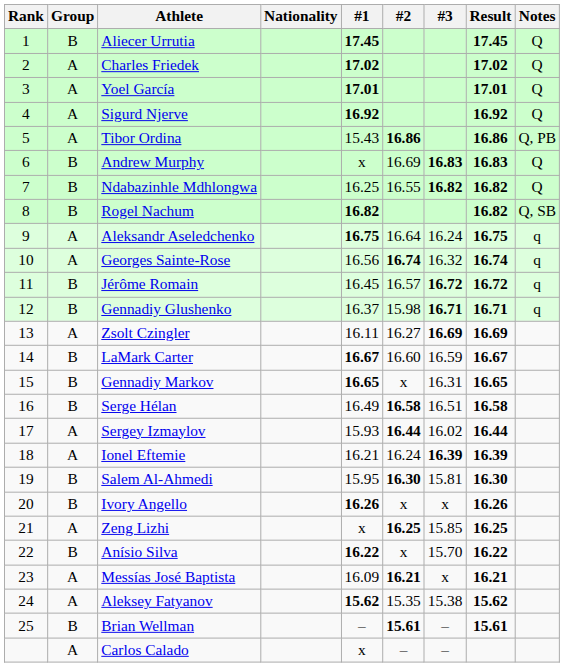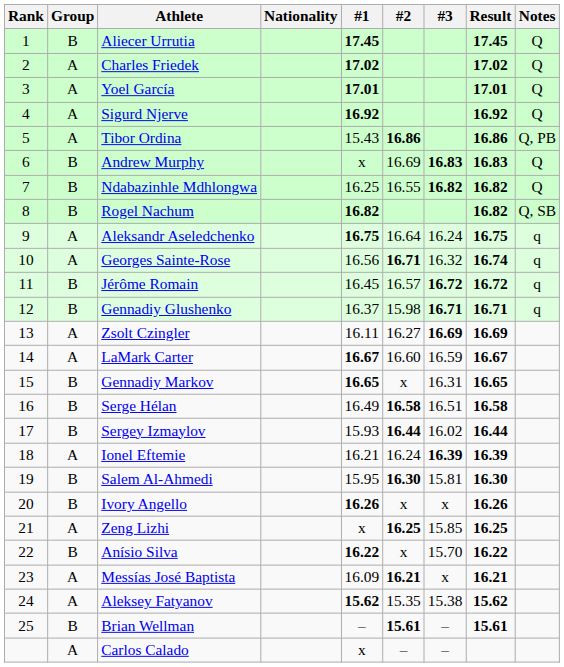 <table class="wikitable sortable" style="text-align:center">
 <tr>
 <th>Rank</th>
 <th>Group</th>
 <th>Athlete</th>
 <th>Nationality</th>
 <th>#1</th>
 <th>#2</th>
 <th>#3</th>
 <th>Result</th>
 <th>Notes</th>
 </tr>
 <tr bgcolor=ccffcc>
 <td>1</td>
 <td>B</td>
 <td align=left><a href='#'>Aliecer Urrutia</a></td>
 <td align=left></td>
 <td><strong>17.45</strong></td>
 <td></td>
 <td></td>
 <td><strong>17.45</strong></td>
 <td>Q</td>
 </tr>
 <tr bgcolor=ccffcc>
 <td>2</td>
 <td>A</td>
 <td align=left><a href='#'>Charles Friedek</a></td>
 <td align=left></td>
 <td><strong>17.02</strong></td>
 <td></td>
 <td></td>
 <td><strong>17.02</strong></td>
 <td>Q</td>
 </tr>
 <tr bgcolor=ccffcc>
 <td>3</td>
 <td>A</td>
 <td align=left><a href='#'>Yoel García</a></td>
 <td align=left></td>
 <td><strong>17.01</strong></td>
 <td></td>
 <td></td>
 <td><strong>17.01</strong></td>
 <td>Q</td>
 </tr>
 <tr bgcolor=ccffcc>
 <td>4</td>
 <td>A</td>
 <td align=left><a href='#'>Sigurd Njerve</a></td>
 <td align=left></td>
 <td><strong>16.92</strong></td>
 <td></td>
 <td></td>
 <td><strong>16.92</strong></td>
 <td>Q</td>
 </tr>
 <tr bgcolor=ccffcc>
 <td>5</td>
 <td>A</td>
 <td align=left><a href='#'>Tibor Ordina</a></td>
 <td align=left></td>
 <td>15.43</td>
 <td><strong>16.86</strong></td>
 <td></td>
 <td><strong>16.86</strong></td>
 <td>Q, PB</td>
 </tr>
 <tr bgcolor=ccffcc>
 <td>6</td>
 <td>B</td>
 <td align=left><a href='#'>Andrew Murphy</a></td>
 <td align=left></td>
 <td>x</td>
 <td>16.69</td>
 <td><strong>16.83</strong></td>
 <td><strong>16.83</strong></td>
 <td>Q</td>
 </tr>
 <tr bgcolor=ccffcc>
 <td>7</td>
 <td>B</td>
 <td align=left><a href='#'>Ndabazinhle Mdhlongwa</a></td>
 <td align=left></td>
 <td>16.25</td>
 <td>16.55</td>
 <td><strong>16.82</strong></td>
 <td><strong>16.82</strong></td>
 <td>Q</td>
 </tr>
 <tr bgcolor=ccffcc>
 <td>8</td>
 <td>B</td>
 <td align=left><a href='#'>Rogel Nachum</a></td>
 <td align=left></td>
 <td><strong>16.82</strong></td>
 <td></td>
 <td></td>
 <td><strong>16.82</strong></td>
 <td>Q, SB</td>
 </tr>
 <tr bgcolor=ddffdd>
 <td>9</td>
 <td>A</td>
 <td align=left><a href='#'>Aleksandr Aseledchenko</a></td>
 <td align=left></td>
 <td><strong>16.75</strong></td>
 <td>16.64</td>
 <td>16.24</td>
 <td><strong>16.75</strong></td>
 <td>q</td>
 </tr>
 <tr bgcolor=ddffdd>
 <td>10</td>
 <td>A</td>
 <td align=left><a href='#'>Georges Sainte-Rose</a></td>
 <td align=left></td>
 <td>16.56</td>
-<td><strong>16.74</strong></td>
+<td><strong>16.71</strong></td>
 <td>16.32</td>
 <td><strong>16.74</strong></td>
 <td>q</td>
 </tr>
 <tr bgcolor=ddffdd>
 <td>11</td>
 <td>B</td>
 <td align=left><a href='#'>Jérôme Romain</a></td>
 <td align=left></td>
 <td>16.45</td>
 <td>16.57</td>
 <td><strong>16.72</strong></td>
 <td><strong>16.72</strong></td>
 <td>q</td>
 </tr>
 <tr bgcolor=ddffdd>
 <td>12</td>
 <td>B</td>
 <td align=left><a href='#'>Gennadiy Glushenko</a></td>
 <td align=left></td>
 <td>16.37</td>
 <td>15.98</td>
 <td><strong>16.71</strong></td>
 <td><strong>16.71</strong></td>
 <td>q</td>
 </tr>
 <tr>
 <td>13</td>
 <td>A</td>
 <td align=left><a href='#'>Zsolt Czingler</a></td>
 <td align=left></td>
 <td>16.11</td>
 <td>16.27</td>
 <td><strong>16.69</strong></td>
 <td><strong>16.69</strong></td>
 <td></td>
 </tr>
 <tr>
 <td>14</td>
-<td>B</td>
+<td>A</td>
 <td align=left><a href='#'>LaMark Carter</a></td>
 <td align=left></td>
 <td><strong>16.67</strong></td>
 <td>16.60</td>
 <td>16.59</td>
 <td><strong>16.67</strong></td>
 <td></td>
 </tr>
 <tr>
 <td>15</td>
 <td>B</td>
 <td align=left><a href='#'>Gennadiy Markov</a></td>
 <td align=left></td>
 <td><strong>16.65</strong></td>
 <td>x</td>
 <td>16.31</td>
 <td><strong>16.65</strong></td>
 <td></td>
 </tr>
 <tr>
 <td>16</td>
 <td>B</td>
 <td align=left><a href='#'>Serge Hélan</a></td>
 <td align=left></td>
 <td>16.49</td>
 <td><strong>16.58</strong></td>
 <td>16.51</td>
 <td><strong>16.58</strong></td>
 <td></td>
 </tr>
 <tr>
 <td>17</td>
-<td>A</td>
+<td>B</td>
 <td align=left><a href='#'>Sergey Izmaylov</a></td>
 <td align=left></td>
 <td>15.93</td>
 <td><strong>16.44</strong></td>
 <td>16.02</td>
 <td><strong>16.44</strong></td>
 <td></td>
 </tr>
 <tr>
 <td>18</td>
 <td>A</td>
 <td align=left><a href='#'>Ionel Eftemie</a></td>
 <td align=left></td>
 <td>16.21</td>
 <td>16.24</td>
 <td><strong>16.39</strong></td>
 <td><strong>16.39</strong></td>
 <td></td>
 </tr>
 <tr>
 <td>19</td>
 <td>B</td>
 <td align=left><a href='#'>Salem Al-Ahmedi</a></td>
 <td align=left></td>
 <td>15.95</td>
 <td><strong>16.30</strong></td>
 <td>15.81</td>
 <td><strong>16.30</strong></td>
 <td></td>
 </tr>
 <tr>
 <td>20</td>
 <td>B</td>
 <td align=left><a href='#'>Ivory Angello</a></td>
 <td align=left></td>
 <td><strong>16.26</strong></td>
 <td>x</td>
 <td>x</td>
 <td><strong>16.26</strong></td>
 <td></td>
 </tr>
 <tr>
 <td>21</td>
 <td>A</td>
 <td align=left><a href='#'>Zeng Lizhi</a></td>
 <td align=left></td>
 <td>x</td>
 <td><strong>16.25</strong></td>
 <td>15.85</td>
 <td><strong>16.25</strong></td>
 <td></td>
 </tr>
 <tr>
 <td>22</td>
 <td>B</td>
 <td align=left><a href='#'>Anísio Silva</a></td>
 <td align=left></td>
 <td><strong>16.22</strong></td>
 <td>x</td>
 <td>15.70</td>
 <td><strong>16.22</strong></td>
 <td></td>
 </tr>
 <tr>
 <td>23</td>
 <td>A</td>
 <td align=left><a href='#'>Messías José Baptista</a></td>
 <td align=left></td>
 <td>16.09</td>
 <td><strong>16.21</strong></td>
 <td>x</td>
 <td><strong>16.21</strong></td>
 <td></td>
 </tr>
 <tr>
 <td>24</td>
 <td>A</td>
 <td align=left><a href='#'>Aleksey Fatyanov</a></td>
 <td align=left></td>
 <td><strong>15.62</strong></td>
 <td>15.35</td>
 <td>15.38</td>
 <td><strong>15.62</strong></td>
 <td></td>
 </tr>
 <tr>
 <td>25</td>
 <td>B</td>
 <td align=left><a href='#'>Brian Wellman</a></td>
 <td align=left></td>
 <td>–</td>
 <td><strong>15.61</strong></td>
 <td>–</td>
 <td><strong>15.61</strong></td>
 <td></td>
 </tr>
 <tr>
 <td></td>
 <td>A</td>
 <td align=left><a href='#'>Carlos Calado</a></td>
 <td align=left></td>
 <td>x</td>
 <td>–</td>
 <td>–</td>
 <td><strong></strong></td>
 <td></td>
 </tr>
 </table>
